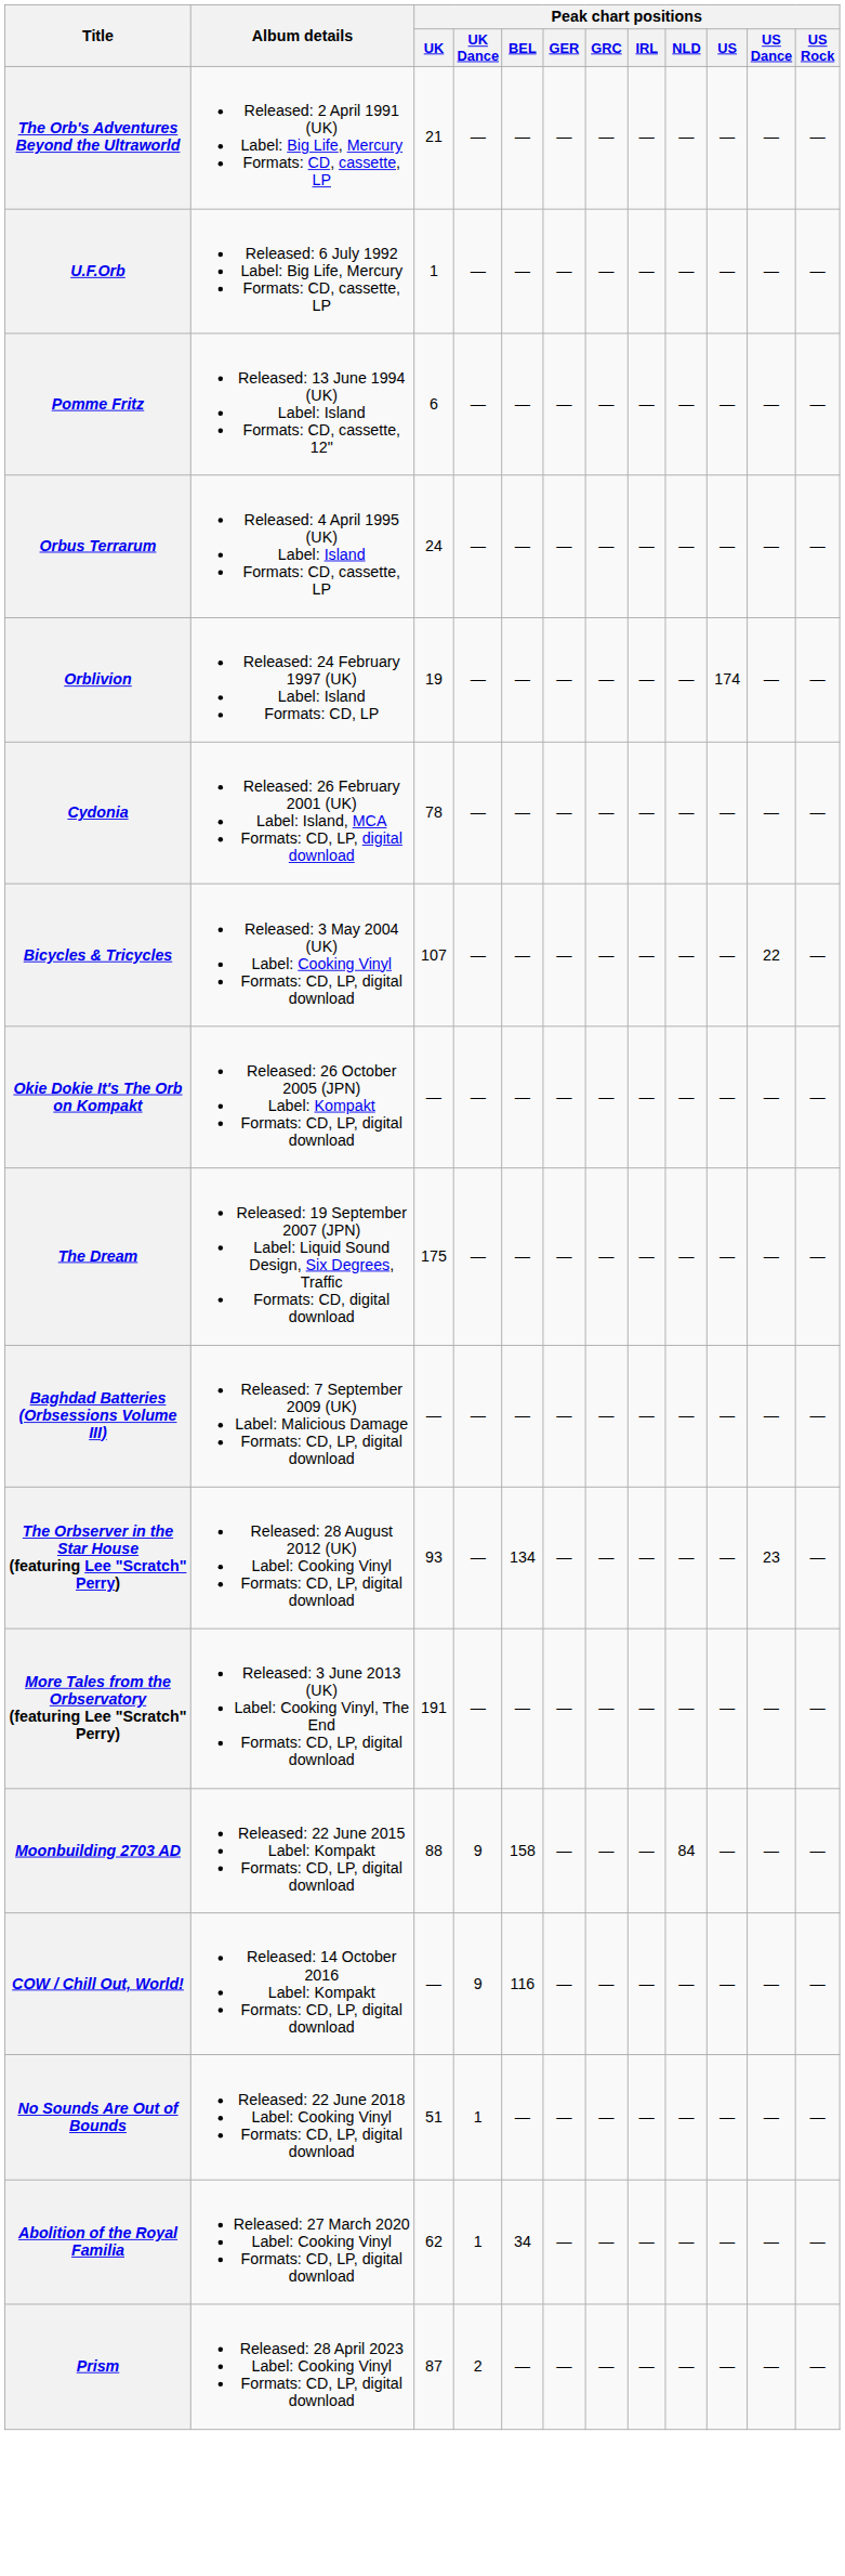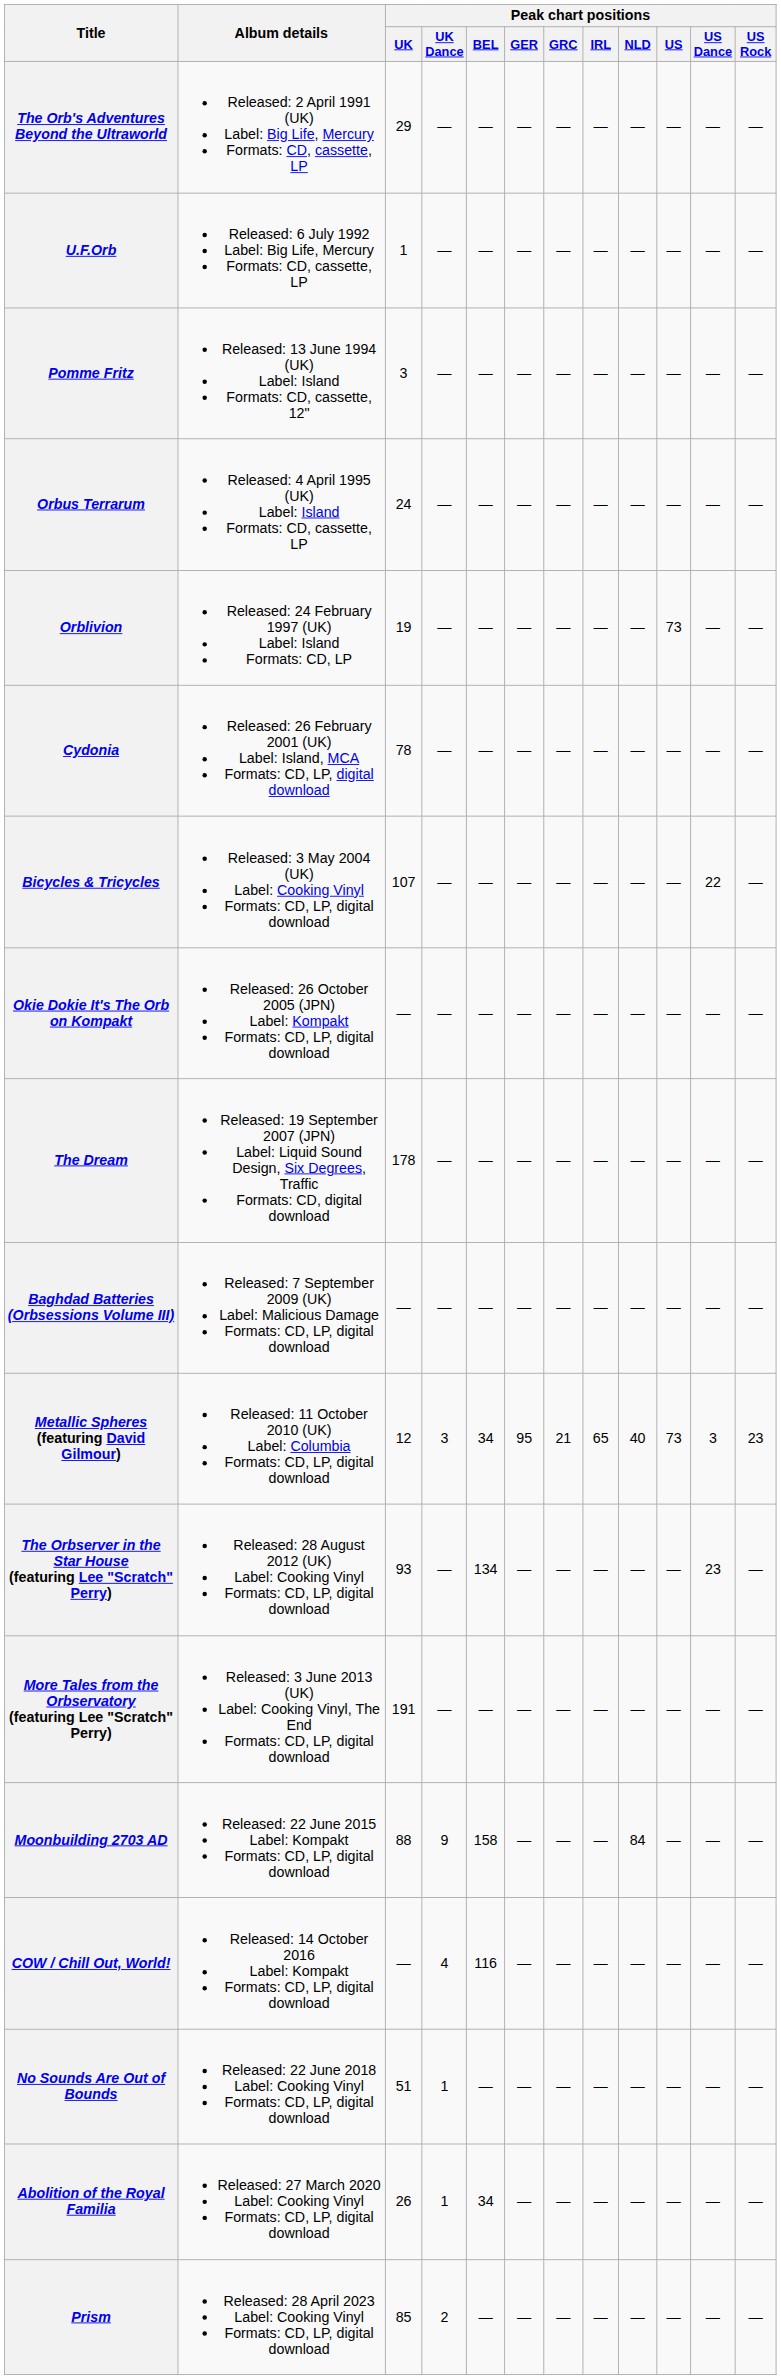 <table class="wikitable plainrowheaders" style="text-align:center;">
 <tr>
 <th scope="col" rowspan="2" style="width:17em;">Title</th>
 <th scope="col" rowspan="2" style="width:21em;">Album details</th>
 <th scope="col" colspan="10">Peak chart positions</th>
 </tr>
 <tr>
 <th scope="col" style="width:3em;font-size:90%;"><a href='#'>UK</a><br></th>
 <th scope="col" style="width:3em;font-size:90%;"><a href='#'>UK<br>Dance</a><br></th>
 <th scope="col" style="width:3em;font-size:90%;"><a href='#'>BEL</a><br></th>
 <th scope="col" style="width:3em;font-size:90%;"><a href='#'>GER</a><br></th>
 <th scope="col" style="width:3em;font-size:90%;"><a href='#'>GRC</a><br></th>
 <th scope="col" style="width:3em;font-size:90%;"><a href='#'>IRL</a><br></th>
 <th scope="col" style="width:3em;font-size:90%;"><a href='#'>NLD</a><br></th>
 <th scope="col" style="width:3em;font-size:90%;"><a href='#'>US</a><br></th>
 <th scope="col" style="width:3em;font-size:90%;"><a href='#'>US<br>Dance</a><br></th>
 <th scope="col" style="width:3em;font-size:90%;"><a href='#'>US<br>Rock</a><br></th>
 </tr>
 <tr>
 <th scope="row"><em><a href='#'>The Orb's Adventures Beyond the Ultraworld</a></em></th>
 <td><br><ul><li>Released: 2 April 1991 <span>(UK)</span></li><li>Label: <a href='#'>Big Life</a>, <a href='#'>Mercury</a></li><li>Formats: <a href='#'>CD</a>, <a href='#'>cassette</a>, <a href='#'>LP</a></li></ul></td>
-<td>21</td>
+<td>29</td>
 <td>—</td>
 <td>—</td>
 <td>—</td>
 <td>—</td>
 <td>—</td>
 <td>—</td>
 <td>—</td>
 <td>—</td>
 <td>—</td>
 </tr>
 <tr>
 <th scope="row"><em><a href='#'>U.F.Orb</a></em></th>
 <td><br><ul><li>Released: 6 July 1992</li><li>Label: Big Life, Mercury</li><li>Formats: CD, cassette, LP</li></ul></td>
 <td>1</td>
 <td>—</td>
 <td>—</td>
 <td>—</td>
 <td>—</td>
 <td>—</td>
 <td>—</td>
 <td>—</td>
 <td>—</td>
 <td>—</td>
 </tr>
 <tr>
 <th scope="row"><em><a href='#'>Pomme Fritz</a></em></th>
 <td><br><ul><li>Released: 13 June 1994 <span>(UK)</span></li><li>Label: Island</li><li>Formats: CD, cassette, 12"</li></ul></td>
-<td>6</td>
+<td>3</td>
 <td>—</td>
 <td>—</td>
 <td>—</td>
 <td>—</td>
 <td>—</td>
 <td>—</td>
 <td>—</td>
 <td>—</td>
 <td>—</td>
 </tr>
 <tr>
 <th scope="row"><em><a href='#'>Orbus Terrarum</a></em></th>
 <td><br><ul><li>Released: 4 April 1995 <span>(UK)</span></li><li>Label: <a href='#'>Island</a></li><li>Formats: CD, cassette, LP</li></ul></td>
 <td>24</td>
 <td>—</td>
 <td>—</td>
 <td>—</td>
 <td>—</td>
 <td>—</td>
 <td>—</td>
 <td>—</td>
 <td>—</td>
 <td>—</td>
 </tr>
 <tr>
 <th scope="row"><em><a href='#'>Orblivion</a></em></th>
 <td><br><ul><li>Released: 24 February 1997 <span>(UK)</span></li><li>Label: Island</li><li>Formats: CD, LP</li></ul></td>
 <td>19</td>
 <td>—</td>
 <td>—</td>
 <td>—</td>
 <td>—</td>
 <td>—</td>
 <td>—</td>
-<td>174</td>
+<td>73</td>
 <td>—</td>
 <td>—</td>
 </tr>
 <tr>
 <th scope="row"><em><a href='#'>Cydonia</a></em></th>
 <td><br><ul><li>Released: 26 February 2001 <span>(UK)</span></li><li>Label: Island, <a href='#'>MCA</a></li><li>Formats: CD, LP, <a href='#'>digital download</a></li></ul></td>
 <td>78</td>
 <td>—</td>
 <td>—</td>
 <td>—</td>
 <td>—</td>
 <td>—</td>
 <td>—</td>
 <td>—</td>
 <td>—</td>
 <td>—</td>
 </tr>
 <tr>
 <th scope="row"><em><a href='#'>Bicycles & Tricycles</a></em></th>
 <td><br><ul><li>Released: 3 May 2004 <span>(UK)</span></li><li>Label: <a href='#'>Cooking Vinyl</a></li><li>Formats: CD, LP, digital download</li></ul></td>
 <td>107</td>
 <td>—</td>
 <td>—</td>
 <td>—</td>
 <td>—</td>
 <td>—</td>
 <td>—</td>
 <td>—</td>
 <td>22</td>
 <td>—</td>
 </tr>
 <tr>
 <th scope="row"><em><a href='#'>Okie Dokie It's The Orb on Kompakt</a></em></th>
 <td><br><ul><li>Released: 26 October 2005 <span>(JPN)</span></li><li>Label: <a href='#'>Kompakt</a></li><li>Formats: CD, LP, digital download</li></ul></td>
 <td>—</td>
 <td>—</td>
 <td>—</td>
 <td>—</td>
 <td>—</td>
 <td>—</td>
 <td>—</td>
 <td>—</td>
 <td>—</td>
 <td>—</td>
 </tr>
 <tr>
 <th scope="row"><em><a href='#'>The Dream</a></em></th>
 <td><br><ul><li>Released: 19 September 2007 <span>(JPN)</span></li><li>Label: Liquid Sound Design, <a href='#'>Six Degrees</a>, Traffic</li><li>Formats: CD, digital download</li></ul></td>
-<td>175</td>
+<td>178</td>
 <td>—</td>
 <td>—</td>
 <td>—</td>
 <td>—</td>
 <td>—</td>
 <td>—</td>
 <td>—</td>
 <td>—</td>
 <td>—</td>
 </tr>
 <tr>
 <th scope="row"><em><a href='#'>Baghdad Batteries (Orbsessions Volume III)</a></em></th>
 <td><br><ul><li>Released: 7 September 2009 <span>(UK)</span></li><li>Label: Malicious Damage</li><li>Formats: CD, LP, digital download</li></ul></td>
 <td>—</td>
 <td>—</td>
 <td>—</td>
 <td>—</td>
 <td>—</td>
 <td>—</td>
 <td>—</td>
 <td>—</td>
 <td>—</td>
 <td>—</td>
+</tr>
+<tr>
+<th scope="row"><em><a href='#'>Metallic Spheres</a></em><br><span>(featuring <a href='#'>David Gilmour</a>)</span></th>
+<td><br><ul><li>Released: 11 October 2010 <span>(UK)</span></li><li>Label: <a href='#'>Columbia</a></li><li>Formats: CD, LP, digital download</li></ul></td>
+<td>12</td>
+<td>3</td>
+<td>34</td>
+<td>95</td>
+<td>21</td>
+<td>65</td>
+<td>40</td>
+<td>73</td>
+<td>3</td>
+<td>23</td>
 </tr>
 <tr>
 <th scope="row"><em><a href='#'>The Orbserver in the Star House</a></em><br><span>(featuring <a href='#'>Lee "Scratch" Perry</a>)</span></th>
 <td><br><ul><li>Released: 28 August 2012 <span>(UK)</span></li><li>Label: Cooking Vinyl</li><li>Formats: CD, LP, digital download</li></ul></td>
 <td>93</td>
 <td>—</td>
 <td>134</td>
 <td>—</td>
 <td>—</td>
 <td>—</td>
 <td>—</td>
 <td>—</td>
 <td>23</td>
 <td>—</td>
 </tr>
 <tr>
 <th scope="row"><em><a href='#'>More Tales from the Orbservatory</a></em><br><span>(featuring Lee "Scratch" Perry)</span></th>
 <td><br><ul><li>Released: 3 June 2013 <span>(UK)</span></li><li>Label: Cooking Vinyl, The End</li><li>Formats: CD, LP, digital download</li></ul></td>
 <td>191</td>
 <td>—</td>
 <td>—</td>
 <td>—</td>
 <td>—</td>
 <td>—</td>
 <td>—</td>
 <td>—</td>
 <td>—</td>
 <td>—</td>
 </tr>
 <tr>
 <th scope="row"><em><a href='#'>Moonbuilding 2703 AD</a></em></th>
 <td><br><ul><li>Released: 22 June 2015</li><li>Label: Kompakt</li><li>Formats: CD, LP, digital download</li></ul></td>
 <td>88</td>
 <td>9</td>
 <td>158</td>
 <td>—</td>
 <td>—</td>
 <td>—</td>
 <td>84</td>
 <td>—</td>
 <td>—</td>
 <td>—</td>
 </tr>
 <tr>
 <th scope="row"><em><a href='#'>COW / Chill Out, World!</a></em></th>
 <td><br><ul><li>Released: 14 October 2016</li><li>Label: Kompakt</li><li>Formats: CD, LP, digital download</li></ul></td>
 <td>—</td>
-<td>9</td>
+<td>4</td>
 <td>116</td>
 <td>—</td>
 <td>—</td>
 <td>—</td>
 <td>—</td>
 <td>—</td>
 <td>—</td>
 <td>—</td>
 </tr>
 <tr>
 <th scope="row"><em><a href='#'>No Sounds Are Out of Bounds</a></em></th>
 <td><br><ul><li>Released: 22 June 2018</li><li>Label: Cooking Vinyl</li><li>Formats: CD, LP, digital download</li></ul></td>
 <td>51</td>
 <td>1</td>
 <td>—</td>
 <td>—</td>
 <td>—</td>
 <td>—</td>
 <td>—</td>
 <td>—</td>
 <td>—</td>
 <td>—</td>
 </tr>
 <tr>
 <th scope="row"><em><a href='#'>Abolition of the Royal Familia</a></em></th>
 <td><br><ul><li>Released: 27 March 2020</li><li>Label: Cooking Vinyl</li><li>Formats: CD, LP, digital download</li></ul></td>
-<td>62</td>
+<td>26</td>
 <td>1</td>
 <td>34</td>
 <td>—</td>
 <td>—</td>
 <td>—</td>
 <td>—</td>
 <td>—</td>
 <td>—</td>
 <td>—</td>
 </tr>
 <tr>
 <th scope="row"><em><a href='#'>Prism</a></em></th>
 <td><br><ul><li>Released: 28 April 2023</li><li>Label: Cooking Vinyl</li><li>Formats: CD, LP, digital download</li></ul></td>
-<td>87</td>
+<td>85</td>
 <td>2</td>
 <td>—</td>
 <td>—</td>
 <td>—</td>
 <td>—</td>
 <td>—</td>
 <td>—</td>
 <td>—</td>
 <td>—</td>
 </tr>
 </table>
